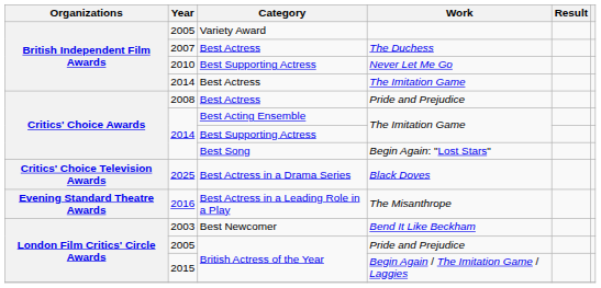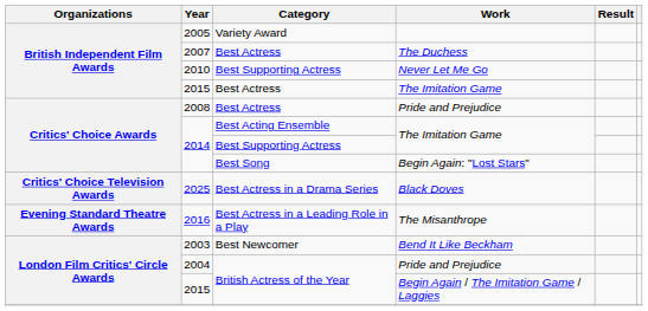 <table class= "wikitable plainrowheaders sortable">
 <tr>
 <th scope="col">Organizations</th>
 <th scope="col">Year</th>
 <th scope="col">Category</th>
 <th scope="col">Work</th>
 <th scope="col">Result</th>
 <th scope="col" class="unsortable"></th>
 </tr>
 <tr>
 <th scope="row" rowspan="4"><a href='#'>British Independent Film Awards</a></th>
 <td style="text-align:center;">2005</td>
 <td>Variety Award</td>
 <td></td>
 <td></td>
 <td></td>
 </tr>
 <tr>
 <td style="text-align:center;">2007</td>
 <td><a href='#'>Best Actress</a></td>
 <td><em><a href='#'>The Duchess</a></em></td>
 <td></td>
 <td></td>
 </tr>
 <tr>
 <td style="text-align:center;">2010</td>
 <td><a href='#'>Best Supporting Actress</a></td>
 <td><em><a href='#'>Never Let Me Go</a></em></td>
 <td></td>
 <td></td>
 </tr>
 <tr>
-<td style="text-align:center;">2014</td>
+<td style="text-align:center;">2015</td>
 <td>Best Actress</td>
 <td><em><a href='#'>The Imitation Game</a></em></td>
 <td></td>
 <td></td>
 </tr>
 <tr>
 <th scope="row" rowspan="4"><a href='#'>Critics' Choice Awards</a></th>
 <td style="text-align:center;">2008</td>
 <td><a href='#'>Best Actress</a></td>
 <td><em>Pride and Prejudice</em></td>
 <td></td>
 <td></td>
 </tr>
 <tr>
 <td rowspan="3", style="text-align:center;"><a href='#'>2014</a></td>
 <td><a href='#'>Best Acting Ensemble</a></td>
 <td rowspan=2><em>The Imitation Game</em></td>
 <td></td>
 <td></td>
 </tr>
 <tr>
 <td><a href='#'>Best Supporting Actress</a></td>
 <td></td>
 <td></td>
 </tr>
 <tr>
 <td><a href='#'>Best Song</a></td>
 <td><em>Begin Again</em>: "<a href='#'>Lost Stars</a>"</td>
 <td></td>
 <td></td>
 </tr>
 <tr>
 <th scope="row", rowspan=1><a href='#'>Critics' Choice Television Awards</a></th>
 <td style="text-align:center;"><a href='#'>2025</a></td>
 <td><a href='#'>Best Actress in a Drama Series</a></td>
 <td rowspan="1"><em><a href='#'>Black Doves</a></em></td>
 <td></td>
 <td style="text-align:center;"></td>
 </tr>
 <tr>
 <th scope="row" rowspan="1"><a href='#'>Evening Standard Theatre Awards</a></th>
 <td style="text-align:center;"><a href='#'>2016</a></td>
 <td><a href='#'>Best Actress in a Leading Role in a Play</a></td>
 <td><em>The Misanthrope</em></td>
 <td></td>
 <td></td>
 </tr>
 <tr>
 <th scope="row" rowspan="3"><a href='#'>London Film Critics' Circle Awards</a></th>
 <td style="text-align:center;">2003</td>
 <td>Best Newcomer</td>
 <td><em><a href='#'>Bend It Like Beckham</a></em></td>
 <td></td>
 <td></td>
 </tr>
 <tr>
-<td style="text-align:center;">2005</td>
+<td style="text-align:center;">2004</td>
 <td rowspan="2"><a href='#'>British Actress of the Year</a></td>
 <td><em>Pride and Prejudice</em></td>
 <td></td>
 <td></td>
 </tr>
 <tr>
 <td style="text-align:center;">2015</td>
 <td><em><a href='#'>Begin Again</a></em> / <em><a href='#'>The Imitation Game</a></em> / <em><a href='#'>Laggies</a></em></td>
 <td></td>
 <td></td>
 </tr>
 <tr>
 </tr>
 </table>
